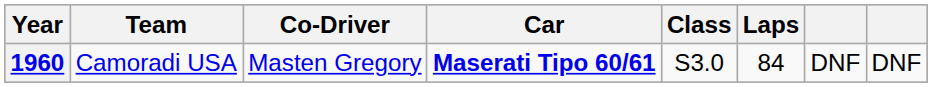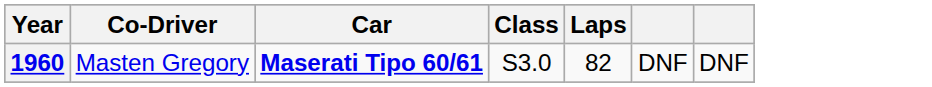 <table class="wikitable" style="text-align:center; font-size:90%">
 <tr>
 <th>Year</th>
-<th>Team</th>
 <th>Co-Driver</th>
 <th>Car</th>
 <th>Class</th>
 <th>Laps</th>
 <th></th>
 <th></th>
 </tr>
 <tr>
 <th><a href='#'>1960</a></th>
-<td align="left"> <a href='#'>Camoradi USA</a></td>
 <td align="left"> <a href='#'>Masten Gregory</a></td>
 <td align="left"><strong><a href='#'>Maserati Tipo 60/61</a></strong></td>
 <td>S3.0</td>
-<td>84</td>
+<td>82</td>
 <td>DNF</td>
 <td>DNF</td>
 </tr>
 </table>
